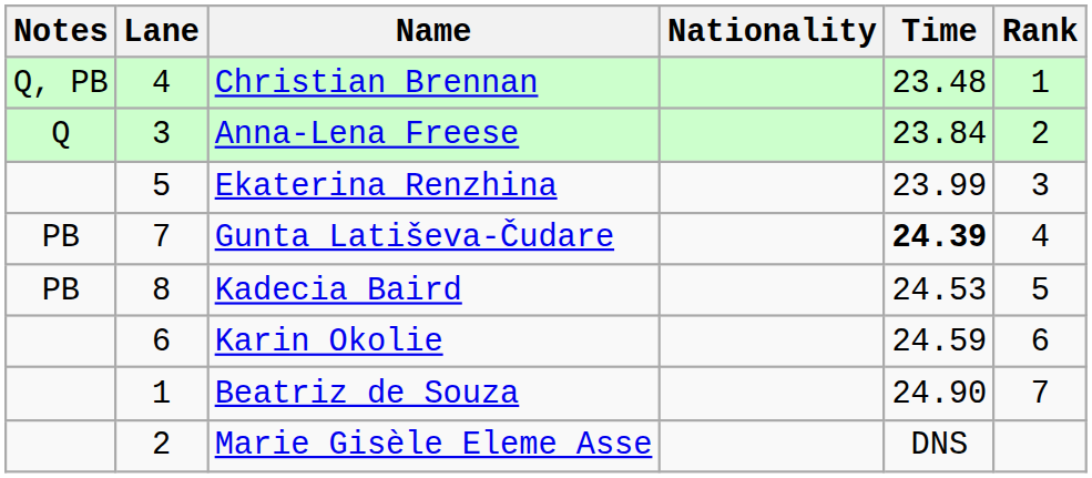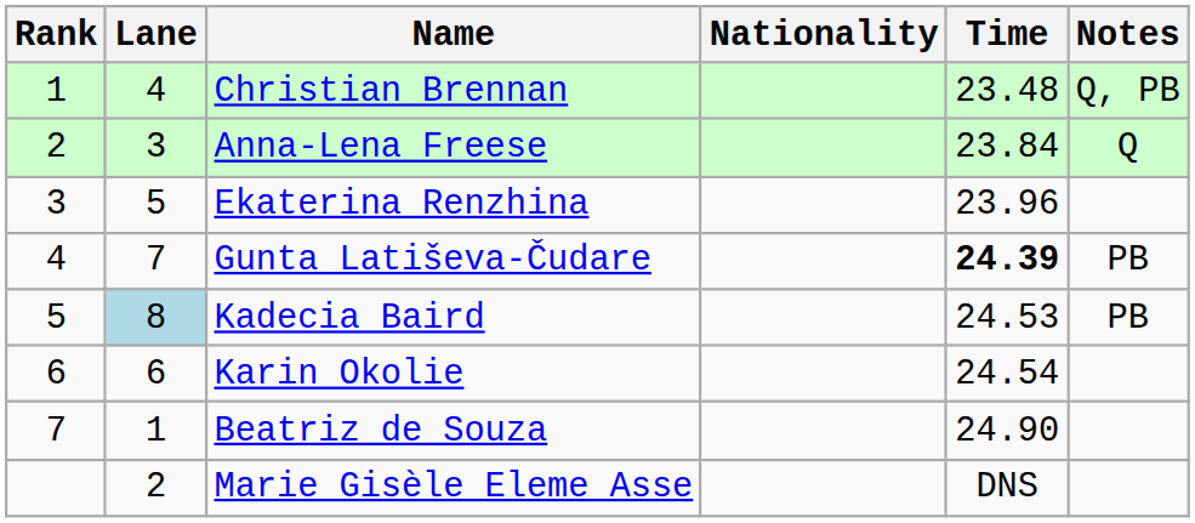 <table class="wikitable sortable" style="text-align:center">
 <tr>
-<th>Notes</th>
+<th>Rank</th>
 <th>Lane</th>
 <th>Name</th>
 <th>Nationality</th>
 <th>Time</th>
-<th>Rank</th>
+<th>Notes</th>
 </tr>
 <tr bgcolor=ccffcc>
-<td>Q, PB</td>
+<td>1</td>
 <td>4</td>
 <td align=left><a href='#'>Christian Brennan</a></td>
 <td align=left></td>
 <td>23.48</td>
-<td>1</td>
+<td>Q, PB</td>
 </tr>
 <tr bgcolor=ccffcc>
-<td>Q</td>
+<td>2</td>
 <td>3</td>
 <td align=left><a href='#'>Anna-Lena Freese</a></td>
 <td align=left></td>
 <td>23.84</td>
-<td>2</td>
+<td>Q</td>
 </tr>
 <tr>
-<td></td>
+<td>3</td>
 <td>5</td>
 <td align=left><a href='#'>Ekaterina Renzhina</a></td>
 <td align=left></td>
-<td>23.99</td>
-<td>3</td>
+<td>23.96</td>
+<td></td>
 </tr>
 <tr>
-<td>PB</td>
+<td>4</td>
 <td>7</td>
 <td align=left><a href='#'>Gunta Latiševa-Čudare</a></td>
 <td align=left></td>
 <td><strong>24.39</strong></td>
-<td>4</td>
+<td>PB</td>
 </tr>
 <tr>
-<td>PB</td>
-<td>8</td>
+<td>5</td>
+<td style="background: lightblue;">8</td>
 <td align=left><a href='#'>Kadecia Baird</a></td>
 <td align=left></td>
 <td>24.53</td>
-<td>5</td>
+<td>PB</td>
 </tr>
 <tr>
-<td></td>
+<td>6</td>
 <td>6</td>
 <td align=left><a href='#'>Karin Okolie</a></td>
 <td align=left></td>
-<td>24.59</td>
-<td>6</td>
+<td>24.54</td>
+<td></td>
 </tr>
 <tr>
-<td></td>
+<td>7</td>
 <td>1</td>
 <td align=left><a href='#'>Beatriz de Souza</a></td>
 <td align=left></td>
 <td>24.90</td>
-<td>7</td>
+<td></td>
 </tr>
 <tr>
 <td></td>
 <td>2</td>
 <td align=left><a href='#'>Marie Gisèle Eleme Asse</a></td>
 <td align=left></td>
 <td>DNS</td>
 <td></td>
 </tr>
 </table>
